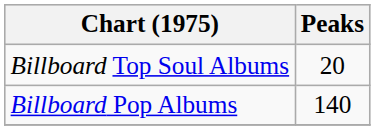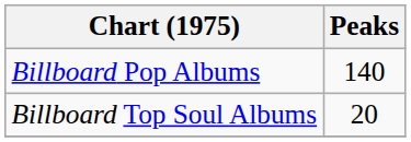 <table class="wikitable">
 <tr>
 <th>Chart (1975)</th>
 <th>Peaks</th>
 </tr>
 <tr>
+<td><a href='#'><em>Billboard</em> Pop Albums</a></td>
+<td align=center>140</td>
+</tr>
+<tr>
 <td><em>Billboard</em> <a href='#'>Top Soul Albums</a></td>
 <td align=center>20</td>
 </tr>
 <tr>
-<td><a href='#'><em>Billboard</em> Pop Albums</a></td>
-<td align=center>140</td>
-</tr>
-<tr>
 </tr>
 </table>
